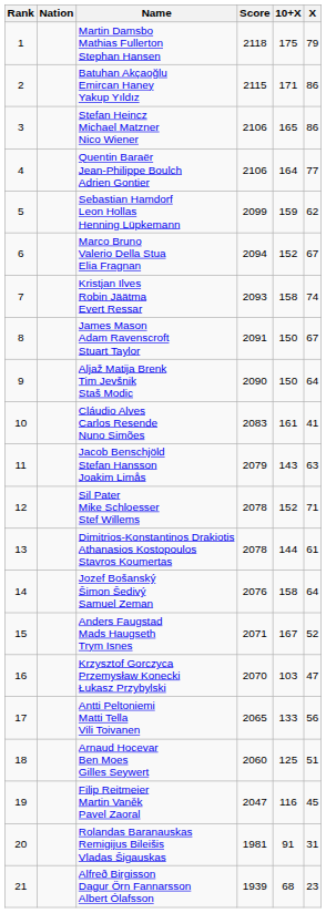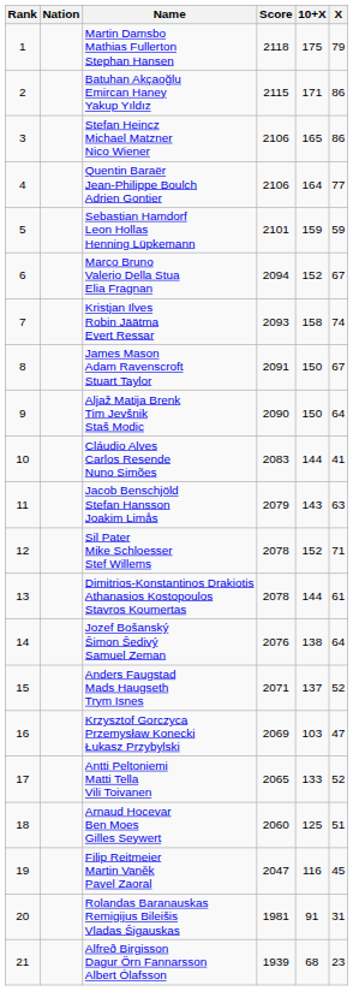 <table class="wikitable sortable" style="text-align:center">
 <tr>
 <th>Rank</th>
 <th>Nation</th>
 <th>Name</th>
 <th>Score</th>
 <th>10+X</th>
 <th>X</th>
 </tr>
 <tr>
 <td>1</td>
 <td align=left></td>
 <td align=left><a href='#'>Martin Damsbo</a><br><a href='#'>Mathias Fullerton</a><br><a href='#'>Stephan Hansen</a></td>
 <td>2118</td>
 <td>175</td>
 <td>79</td>
 </tr>
 <tr>
 <td>2</td>
 <td align=left></td>
 <td align=left><a href='#'>Batuhan Akçaoğlu</a><br><a href='#'>Emircan Haney</a><br><a href='#'>Yakup Yıldız</a></td>
 <td>2115</td>
 <td>171</td>
 <td>86</td>
 </tr>
 <tr>
 <td>3</td>
 <td align=left></td>
 <td align=left><a href='#'>Stefan Heincz</a><br><a href='#'>Michael Matzner</a><br><a href='#'>Nico Wiener</a></td>
 <td>2106</td>
 <td>165</td>
 <td>86</td>
 </tr>
 <tr>
 <td>4</td>
 <td align=left></td>
 <td align=left><a href='#'>Quentin Baraër</a><br><a href='#'>Jean-Philippe Boulch</a><br><a href='#'>Adrien Gontier</a></td>
 <td>2106</td>
 <td>164</td>
 <td>77</td>
 </tr>
 <tr>
 <td>5</td>
 <td align=left></td>
 <td align=left><a href='#'>Sebastian Hamdorf</a><br><a href='#'>Leon Hollas</a><br><a href='#'>Henning Lüpkemann</a></td>
-<td>2099</td>
+<td>2101</td>
 <td>159</td>
-<td>62</td>
+<td>59</td>
 </tr>
 <tr>
 <td>6</td>
 <td align=left></td>
 <td align=left><a href='#'>Marco Bruno</a><br><a href='#'>Valerio Della Stua</a><br><a href='#'>Elia Fragnan</a></td>
 <td>2094</td>
 <td>152</td>
 <td>67</td>
 </tr>
 <tr>
 <td>7</td>
 <td align=left></td>
 <td align=left><a href='#'>Kristjan Ilves</a><br><a href='#'>Robin Jäätma</a><br><a href='#'>Evert Ressar</a></td>
 <td>2093</td>
 <td>158</td>
 <td>74</td>
 </tr>
 <tr>
 <td>8</td>
 <td align=left></td>
 <td align=left><a href='#'>James Mason</a><br><a href='#'>Adam Ravenscroft</a><br><a href='#'>Stuart Taylor</a></td>
 <td>2091</td>
 <td>150</td>
 <td>67</td>
 </tr>
 <tr>
 <td>9</td>
 <td align=left></td>
 <td align=left><a href='#'>Aljaž Matija Brenk</a><br><a href='#'>Tim Jevšnik</a><br><a href='#'>Staš Modic</a></td>
 <td>2090</td>
 <td>150</td>
 <td>64</td>
 </tr>
 <tr>
 <td>10</td>
 <td align=left></td>
 <td align=left><a href='#'>Cláudio Alves</a><br><a href='#'>Carlos Resende</a><br><a href='#'>Nuno Simões</a></td>
 <td>2083</td>
-<td>161</td>
+<td>144</td>
 <td>41</td>
 </tr>
 <tr>
 <td>11</td>
 <td align=left></td>
 <td align=left><a href='#'>Jacob Benschjöld</a><br><a href='#'>Stefan Hansson</a><br><a href='#'>Joakim Limås</a></td>
 <td>2079</td>
 <td>143</td>
 <td>63</td>
 </tr>
 <tr>
 <td>12</td>
 <td align=left></td>
 <td align=left><a href='#'>Sil Pater</a><br><a href='#'>Mike Schloesser</a><br><a href='#'>Stef Willems</a></td>
 <td>2078</td>
 <td>152</td>
 <td>71</td>
 </tr>
 <tr>
 <td>13</td>
 <td align=left></td>
 <td align=left><a href='#'>Dimitrios-Konstantinos Drakiotis</a><br><a href='#'>Athanasios Kostopoulos</a><br><a href='#'>Stavros Koumertas</a></td>
 <td>2078</td>
 <td>144</td>
 <td>61</td>
 </tr>
 <tr>
 <td>14</td>
 <td align=left></td>
 <td align=left><a href='#'>Jozef Bošanský</a><br><a href='#'>Šimon Šedivý</a><br><a href='#'>Samuel Zeman</a></td>
 <td>2076</td>
-<td>158</td>
+<td>138</td>
 <td>64</td>
 </tr>
 <tr>
 <td>15</td>
 <td align=left></td>
 <td align=left><a href='#'>Anders Faugstad</a><br><a href='#'>Mads Haugseth</a><br><a href='#'>Trym Isnes</a></td>
 <td>2071</td>
-<td>167</td>
+<td>137</td>
 <td>52</td>
 </tr>
 <tr>
 <td>16</td>
 <td align=left></td>
 <td align=left><a href='#'>Krzysztof Gorczyca</a><br><a href='#'>Przemysław Konecki</a><br><a href='#'>Łukasz Przybylski</a></td>
-<td>2070</td>
+<td>2069</td>
 <td>103</td>
 <td>47</td>
 </tr>
 <tr>
 <td>17</td>
 <td align=left></td>
 <td align=left><a href='#'>Antti Peltoniemi</a><br><a href='#'>Matti Tella</a><br><a href='#'>Vili Toivanen</a></td>
 <td>2065</td>
 <td>133</td>
-<td>56</td>
+<td>52</td>
 </tr>
 <tr>
 <td>18</td>
 <td align=left></td>
 <td align=left><a href='#'>Arnaud Hocevar</a><br><a href='#'>Ben Moes</a><br><a href='#'>Gilles Seywert</a></td>
 <td>2060</td>
 <td>125</td>
 <td>51</td>
 </tr>
 <tr>
 <td>19</td>
 <td align=left></td>
 <td align=left><a href='#'>Filip Reitmeier</a><br><a href='#'>Martin Vaněk</a><br><a href='#'>Pavel Zaoral</a></td>
 <td>2047</td>
 <td>116</td>
 <td>45</td>
 </tr>
 <tr>
 <td>20</td>
 <td align=left></td>
 <td align=left><a href='#'>Rolandas Baranauskas</a><br><a href='#'>Remigijus Bileišis</a><br><a href='#'>Vladas Šigauskas</a></td>
 <td>1981</td>
 <td>91</td>
 <td>31</td>
 </tr>
 <tr>
 <td>21</td>
 <td align=left></td>
 <td align=left><a href='#'>Alfreð Birgisson</a><br><a href='#'>Dagur Örn Fannarsson</a><br><a href='#'>Albert Ólafsson</a></td>
 <td>1939</td>
 <td>68</td>
 <td>23</td>
 </tr>
 </table>
